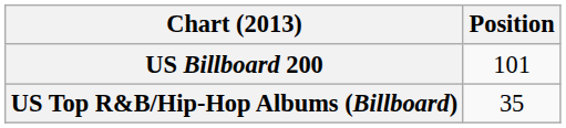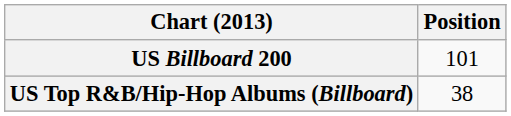 <table class="wikitable sortable plainrowheaders" style="text-align:center">
 <tr>
 <th scope="col">Chart (2013)</th>
 <th scope="col">Position</th>
 </tr>
 <tr>
 <th scope="row">US <em>Billboard</em> 200</th>
 <td>101</td>
 </tr>
 <tr>
 <th scope="row">US Top R&B/Hip-Hop Albums (<em>Billboard</em>)</th>
-<td>35</td>
+<td>38</td>
 </tr>
 </table>
